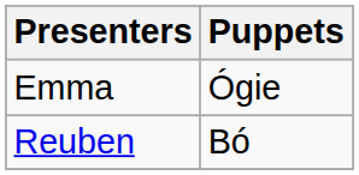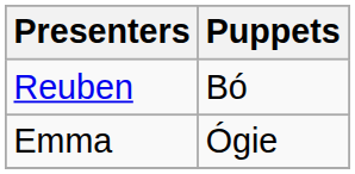 <table class="wikitable">
 <tr>
 <th>Presenters</th>
 <th>Puppets</th>
 </tr>
 <tr>
+<td><a href='#'>Reuben</a></td>
+<td>Bó</td>
+</tr>
+<tr>
 <td>Emma</td>
 <td>Ógie</td>
 </tr>
 <tr>
-<td><a href='#'>Reuben</a></td>
-<td>Bó</td>
-</tr>
-<tr>
 </tr>
 </table>
